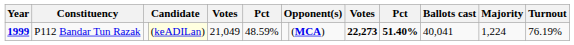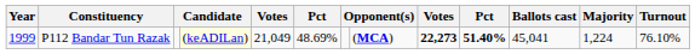 <table class="wikitable" style="margin:0.5em ; font-size:95%">
 <tr>
 <th>Year</th>
 <th>Constituency</th>
 <th colspan=2>Candidate</th>
 <th>Votes</th>
 <th>Pct</th>
 <th colspan=2>Opponent(s)</th>
 <th>Votes</th>
 <th>Pct</th>
 <th>Ballots cast</th>
 <th>Majority</th>
 <th>Turnout</th>
 </tr>
 <tr>
-<td><strong><a href='#'>1999</a></strong></td>
+<td><a href='#'>1999</a></td>
 <td>P112 <a href='#'>Bandar Tun Razak</a></td>
 <td></td>
 <td style="background: lightyellow;"> (<a href='#'>keADILan</a>)</td>
 <td align="right">21,049</td>
-<td>48.59%</td>
+<td>48.69%</td>
 <td></td>
 <td><strong></strong> (<a href='#'><strong>MCA</strong></a>)</td>
 <td align="right"><strong>22,273</strong></td>
 <td><strong>51.40%</strong></td>
-<td>40,041</td>
+<td>45,041</td>
 <td>1,224</td>
-<td>76.19%</td>
+<td>76.10%</td>
 </tr>
 </table>
